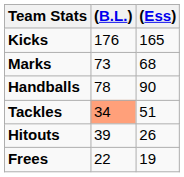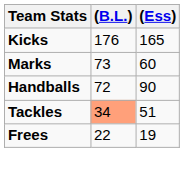 <table class="wikitable">
 <tr>
 <th>Team Stats</th>
 <th>(<a href='#'>B.L.</a>)</th>
 <th>(<a href='#'>Ess</a>)</th>
 </tr>
 <tr>
 <td><strong>Kicks</strong></td>
 <td>176</td>
 <td>165</td>
 </tr>
 <tr>
 <td><strong>Marks</strong></td>
 <td>73</td>
-<td>68</td>
+<td>60</td>
 </tr>
 <tr>
 <td><strong>Handballs</strong></td>
-<td>78</td>
+<td>72</td>
 <td>90</td>
 </tr>
 <tr>
 <td><strong>Tackles</strong></td>
 <td style="background: lightsalmon;">34</td>
 <td>51</td>
 </tr>
 <tr>
-<td><strong>Hitouts</strong></td>
-<td>39</td>
-<td>26</td>
-</tr>
-<tr>
 <td><strong>Frees</strong></td>
 <td>22</td>
 <td>19</td>
 </tr>
 </table>
